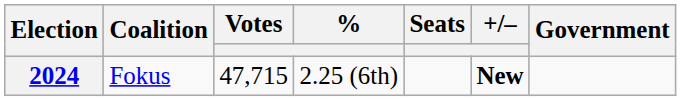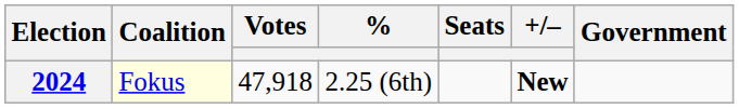 <table class="wikitable" style="text-align:right;">
 <tr>
 <th rowspan=2>Election</th>
 <th rowspan=2>Coalition</th>
 <th>Votes</th>
 <th>%</th>
 <th>Seats</th>
 <th>+/–</th>
 <th rowspan=2>Government</th>
 </tr>
 <tr>
 <th colspan=2></th>
 <th colspan=2></th>
 </tr>
 <tr>
 <th><a href='#'>2024</a></th>
-<td align=left><a href='#'>Fokus</a></td>
-<td>47,715</td>
+<td align=left style="background: lightyellow;"><a href='#'>Fokus</a></td>
+<td>47,918</td>
 <td>2.25 (6th)</td>
 <td></td>
 <td><strong>New</strong></td>
 <td></td>
 </tr>
 </table>
